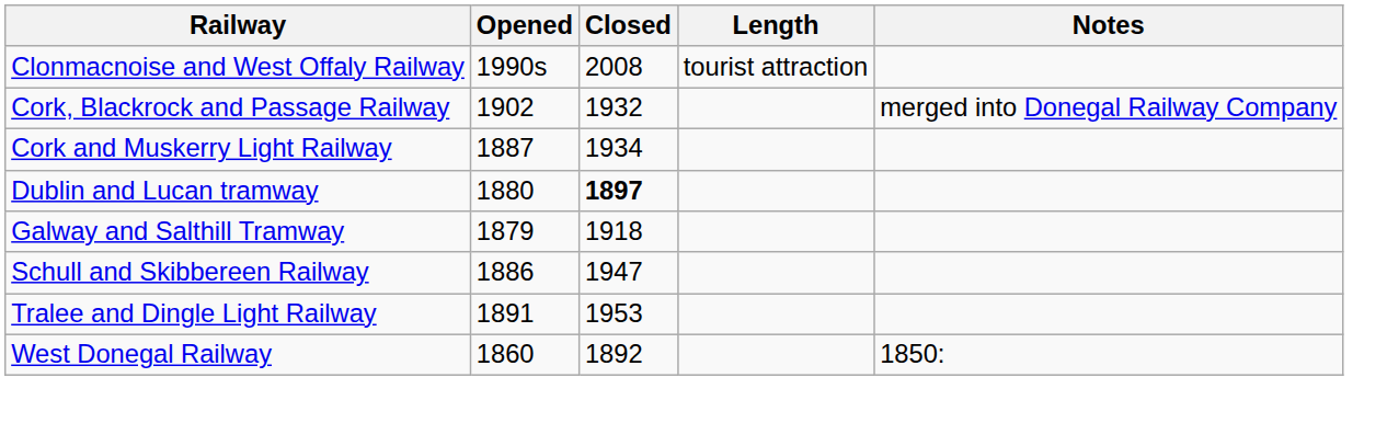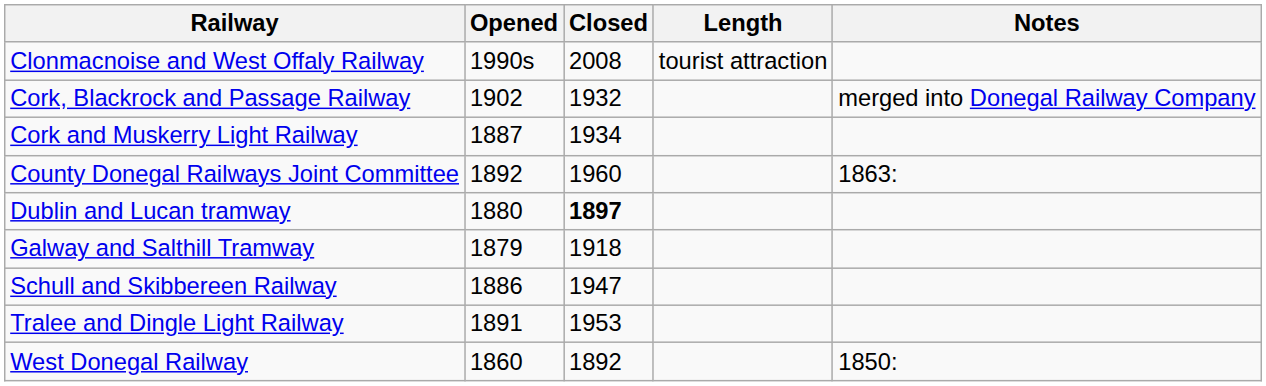 <table class="wikitable sortable">
 <tr>
 <th>Railway</th>
 <th>Opened</th>
 <th>Closed</th>
 <th>Length</th>
 <th>Notes</th>
 </tr>
 <tr>
 <td><a href='#'>Clonmacnoise and West Offaly Railway</a></td>
 <td>1990s</td>
 <td>2008</td>
 <td>tourist attraction</td>
 <td></td>
 </tr>
 <tr>
 <td><a href='#'>Cork, Blackrock and Passage Railway</a></td>
 <td>1902</td>
 <td>1932</td>
 <td></td>
 <td>merged into <a href='#'>Donegal Railway Company</a></td>
 </tr>
 <tr>
 <td><a href='#'>Cork and Muskerry Light Railway</a></td>
 <td>1887</td>
 <td>1934</td>
 <td></td>
 <td></td>
+</tr>
+<tr>
+<td><a href='#'>County Donegal Railways Joint Committee</a></td>
+<td>1892</td>
+<td>1960</td>
+<td></td>
+<td>1863: </td>
 </tr>
 <tr>
 <td><a href='#'>Dublin and Lucan tramway</a></td>
 <td>1880</td>
 <td><strong>1897</strong></td>
 <td></td>
 <td></td>
 </tr>
 <tr>
 <td><a href='#'>Galway and Salthill Tramway</a></td>
 <td>1879</td>
 <td>1918</td>
 <td></td>
 <td></td>
 </tr>
 <tr>
 <td><a href='#'>Schull and Skibbereen Railway</a></td>
 <td>1886</td>
 <td>1947</td>
 <td></td>
 <td></td>
 </tr>
 <tr>
 <td><a href='#'>Tralee and Dingle Light Railway</a></td>
 <td>1891</td>
 <td>1953</td>
 <td></td>
 <td></td>
 </tr>
 <tr>
 <td><a href='#'>West Donegal Railway</a></td>
 <td>1860</td>
 <td>1892</td>
 <td></td>
 <td>1850: </td>
 </tr>
 </table>
